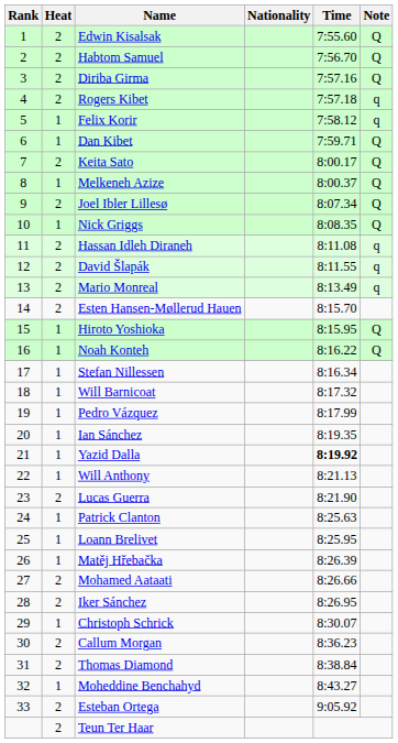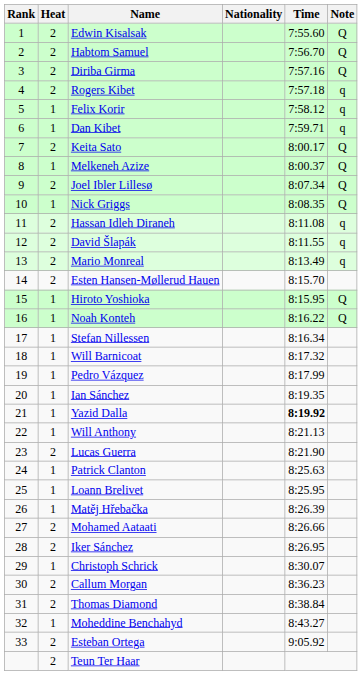 <table class="wikitable sortable" style="text-align:center">
 <tr>
 <th>Rank</th>
 <th>Heat</th>
 <th>Name</th>
 <th>Nationality</th>
 <th>Time</th>
 <th>Note</th>
 </tr>
 <tr bgcolor=ccffcc>
 <td>1</td>
 <td>2</td>
 <td align=left><a href='#'>Edwin Kisalsak</a></td>
 <td align=left></td>
 <td>7:55.60</td>
 <td>Q</td>
 </tr>
 <tr bgcolor=ccffcc>
 <td>2</td>
 <td>2</td>
 <td align=left><a href='#'>Habtom Samuel</a></td>
 <td align=left></td>
 <td>7:56.70</td>
 <td>Q </td>
 </tr>
 <tr bgcolor=ccffcc>
 <td>3</td>
 <td>2</td>
 <td align=left><a href='#'>Diriba Girma</a></td>
 <td align=left></td>
 <td>7:57.16</td>
 <td>Q</td>
 </tr>
 <tr bgcolor=ccffcc>
 <td>4</td>
 <td>2</td>
 <td align=left><a href='#'>Rogers Kibet</a></td>
 <td align=left></td>
 <td>7:57.18</td>
 <td>q</td>
 </tr>
 <tr bgcolor=ccffcc>
 <td>5</td>
 <td>1</td>
 <td align=left><a href='#'>Felix Korir</a></td>
 <td align=left></td>
 <td>7:58.12</td>
 <td>q</td>
 </tr>
 <tr bgcolor=ccffcc>
 <td>6</td>
 <td>1</td>
 <td align=left><a href='#'>Dan Kibet</a></td>
 <td align=left></td>
 <td>7:59.71</td>
-<td>Q</td>
+<td>q</td>
 </tr>
 <tr bgcolor=ccffcc>
 <td>7</td>
 <td>2</td>
 <td align=left><a href='#'>Keita Sato</a></td>
 <td align=left></td>
 <td>8:00.17</td>
 <td>Q </td>
 </tr>
 <tr bgcolor=ccffcc>
 <td>8</td>
 <td>1</td>
 <td align=left><a href='#'>Melkeneh Azize</a></td>
 <td align=left></td>
 <td>8:00.37</td>
 <td>Q</td>
 </tr>
 <tr bgcolor=ccffcc>
 <td>9</td>
 <td>2</td>
 <td align=left><a href='#'>Joel Ibler Lillesø</a></td>
 <td align=left></td>
 <td>8:07.34</td>
 <td>Q</td>
 </tr>
 <tr bgcolor=ccffcc>
 <td>10</td>
 <td>1</td>
 <td align=left><a href='#'>Nick Griggs</a></td>
 <td align=left></td>
 <td>8:08.35</td>
 <td>Q</td>
 </tr>
 <tr bgcolor=ddffdd>
 <td>11</td>
 <td>2</td>
 <td align=left><a href='#'>Hassan Idleh Diraneh</a></td>
 <td align=left></td>
 <td>8:11.08</td>
 <td>q</td>
 </tr>
 <tr bgcolor=ddffdd>
 <td>12</td>
 <td>2</td>
 <td align=left><a href='#'>David Šlapák</a></td>
 <td align=left></td>
 <td>8:11.55</td>
 <td>q</td>
 </tr>
 <tr bgcolor=ddffdd>
 <td>13</td>
 <td>2</td>
 <td align=left><a href='#'>Mario Monreal</a></td>
 <td align=left></td>
 <td>8:13.49</td>
 <td>q</td>
 </tr>
 <tr>
 <td>14</td>
 <td>2</td>
 <td align=left><a href='#'>Esten Hansen-Møllerud Hauen</a></td>
 <td align=left></td>
 <td>8:15.70</td>
 <td></td>
 </tr>
 <tr bgcolor=ccffcc>
 <td>15</td>
 <td>1</td>
 <td align=left><a href='#'>Hiroto Yoshioka</a></td>
 <td align=left></td>
 <td>8:15.95</td>
 <td>Q</td>
 </tr>
 <tr bgcolor=ccffcc>
 <td>16</td>
 <td>1</td>
 <td align=left><a href='#'>Noah Konteh</a></td>
 <td align=left></td>
 <td>8:16.22</td>
 <td>Q</td>
 </tr>
 <tr>
 <td>17</td>
 <td>1</td>
 <td align=left><a href='#'>Stefan Nillessen</a></td>
 <td align=left></td>
 <td>8:16.34</td>
 <td></td>
 </tr>
 <tr>
 <td>18</td>
 <td>1</td>
 <td align=left><a href='#'>Will Barnicoat</a></td>
 <td align=left></td>
 <td>8:17.32</td>
 <td></td>
 </tr>
 <tr>
 <td>19</td>
 <td>1</td>
 <td align=left><a href='#'>Pedro Vázquez</a></td>
 <td align=left></td>
 <td>8:17.99</td>
 <td></td>
 </tr>
 <tr>
 <td>20</td>
 <td>1</td>
 <td align=left><a href='#'>Ian Sánchez</a></td>
 <td align=left></td>
 <td>8:19.35</td>
 <td></td>
 </tr>
 <tr>
 <td>21</td>
 <td>1</td>
 <td align=left><a href='#'>Yazid Dalla</a></td>
 <td align=left></td>
 <td><strong>8:19.92</strong></td>
 <td></td>
 </tr>
 <tr>
 <td>22</td>
 <td>1</td>
 <td align=left><a href='#'>Will Anthony</a></td>
 <td align=left></td>
 <td>8:21.13</td>
 <td></td>
 </tr>
 <tr>
 <td>23</td>
 <td>2</td>
 <td align=left><a href='#'>Lucas Guerra</a></td>
 <td align=left></td>
 <td>8:21.90</td>
 <td></td>
 </tr>
 <tr>
 <td>24</td>
 <td>1</td>
 <td align=left><a href='#'>Patrick Clanton</a></td>
 <td align=left></td>
 <td>8:25.63</td>
 <td></td>
 </tr>
 <tr>
 <td>25</td>
 <td>1</td>
 <td align=left><a href='#'>Loann Brelivet</a></td>
 <td align=left></td>
 <td>8:25.95</td>
 <td></td>
 </tr>
 <tr>
 <td>26</td>
 <td>1</td>
 <td align=left><a href='#'>Matěj Hřebačka</a></td>
 <td align=left></td>
 <td>8:26.39</td>
 <td></td>
 </tr>
 <tr>
 <td>27</td>
 <td>2</td>
 <td align=left><a href='#'>Mohamed Aataati</a></td>
 <td align=left></td>
 <td>8:26.66</td>
 <td></td>
 </tr>
 <tr>
 <td>28</td>
 <td>2</td>
 <td align=left><a href='#'>Iker Sánchez</a></td>
 <td align=left></td>
 <td>8:26.95</td>
 <td></td>
 </tr>
 <tr>
 <td>29</td>
 <td>1</td>
 <td align=left><a href='#'>Christoph Schrick</a></td>
 <td align=left></td>
 <td>8:30.07</td>
 <td></td>
 </tr>
 <tr>
 <td>30</td>
 <td>2</td>
 <td align=left><a href='#'>Callum Morgan</a></td>
 <td align=left></td>
 <td>8:36.23</td>
 <td></td>
 </tr>
 <tr>
 <td>31</td>
 <td>2</td>
 <td align=left><a href='#'>Thomas Diamond</a></td>
 <td align=left></td>
 <td>8:38.84</td>
 <td></td>
 </tr>
 <tr>
 <td>32</td>
 <td>1</td>
 <td align=left><a href='#'>Moheddine Benchahyd</a></td>
 <td align=left></td>
 <td>8:43.27</td>
 <td></td>
 </tr>
 <tr>
 <td>33</td>
 <td>2</td>
 <td align=left><a href='#'>Esteban Ortega</a></td>
 <td align=left></td>
 <td>9:05.92</td>
 <td></td>
 </tr>
 <tr>
 <td></td>
 <td>2</td>
 <td align=left><a href='#'>Teun Ter Haar</a></td>
 <td align=left></td>
 <td colspan=2></td>
 </tr>
 </table>
